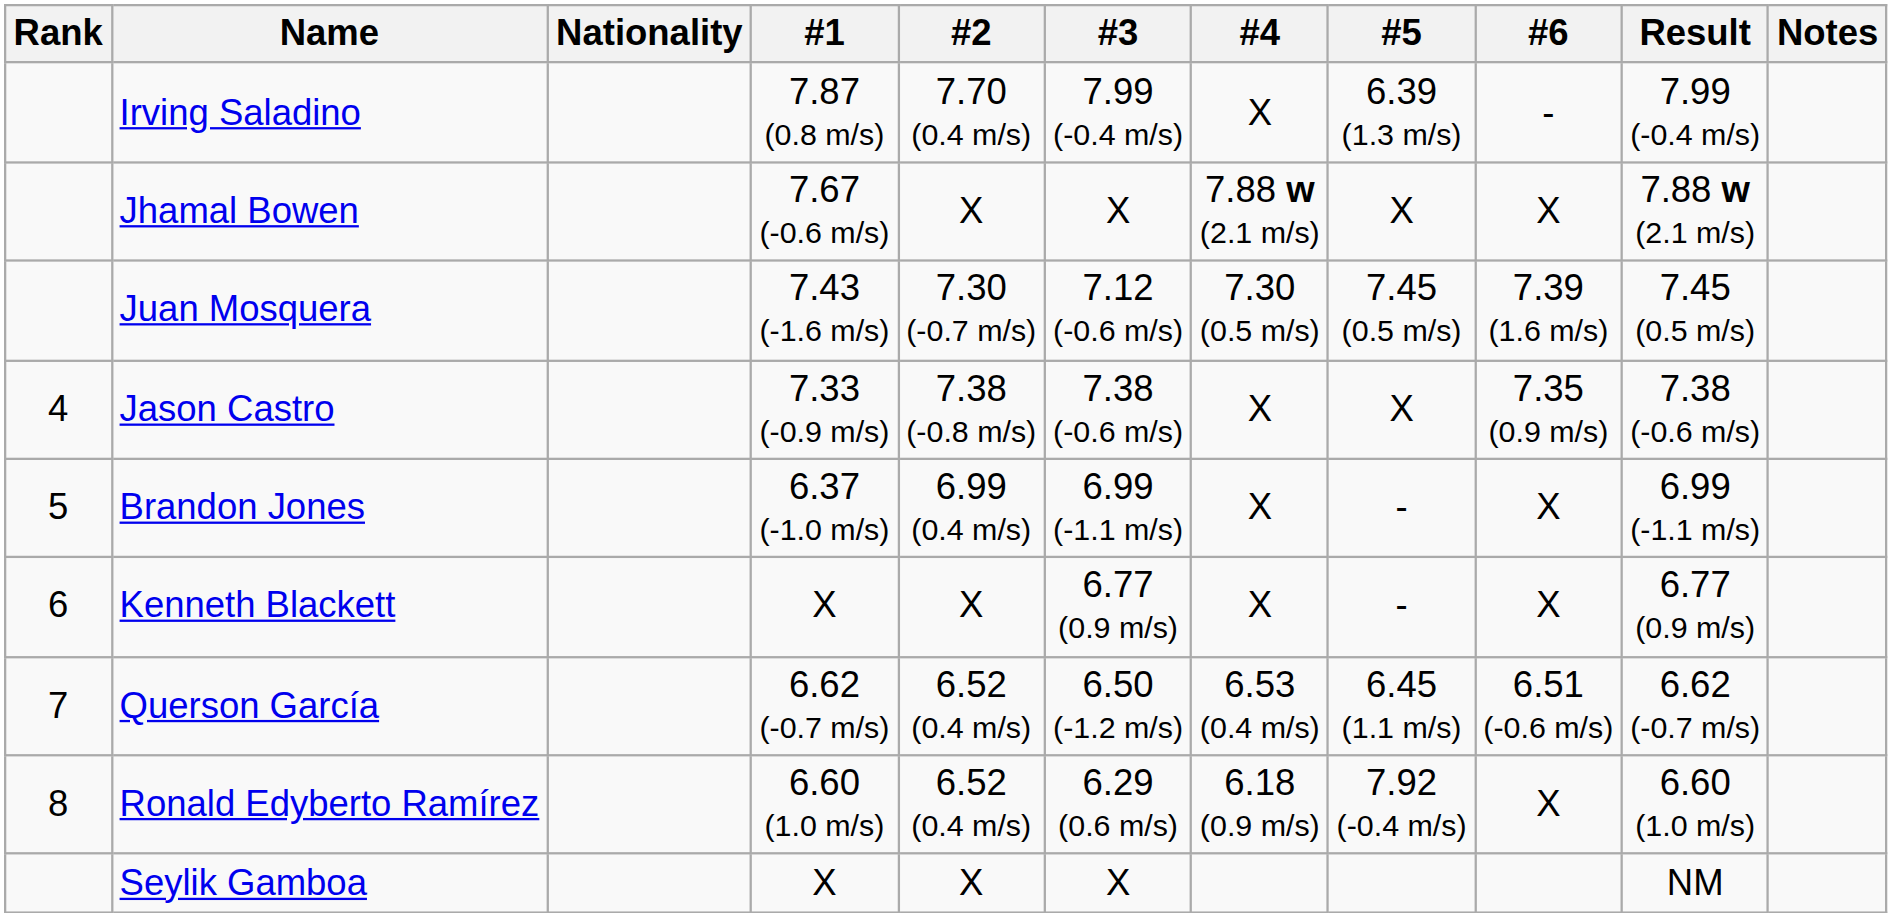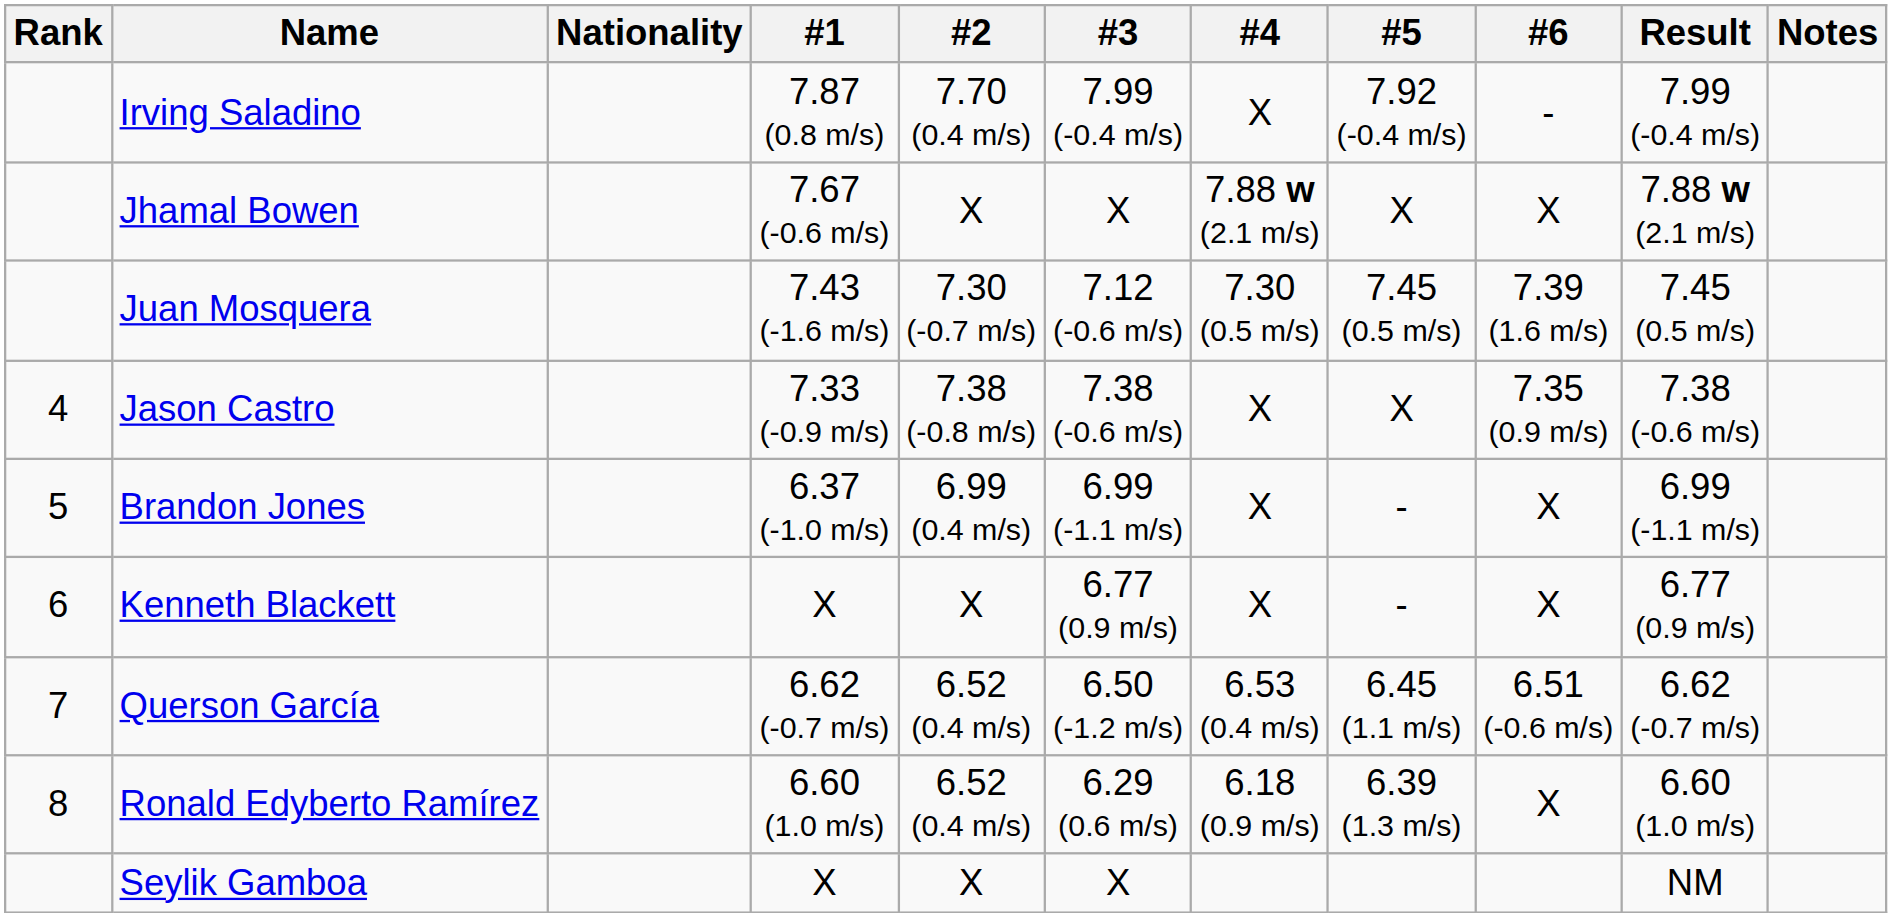 <table class="wikitable sortable" style="text-align:center">
 <tr>
 <th>Rank</th>
 <th>Name</th>
 <th>Nationality</th>
 <th>#1</th>
 <th>#2</th>
 <th>#3</th>
 <th>#4</th>
 <th>#5</th>
 <th>#6</th>
 <th>Result</th>
 <th>Notes</th>
 </tr>
 <tr>
 <td></td>
 <td align=left><a href='#'>Irving Saladino</a></td>
 <td align=left></td>
 <td>7.87<br> <small>(0.8 m/s)</small></td>
 <td>7.70<br> <small>(0.4 m/s)</small></td>
 <td>7.99<br> <small>(-0.4 m/s)</small></td>
 <td>X</td>
-<td>6.39<br> <small>(1.3 m/s)</small></td>
+<td>7.92<br> <small>(-0.4 m/s)</small></td>
 <td>-</td>
 <td>7.99<br><small>(-0.4 m/s)</small></td>
 <td></td>
 </tr>
 <tr>
 <td></td>
 <td align=left><a href='#'>Jhamal Bowen</a></td>
 <td align=left></td>
 <td>7.67<br> <small>(-0.6 m/s)</small></td>
 <td>X</td>
 <td>X</td>
 <td>7.88 <strong>w</strong><br> <small>(2.1 m/s)</small></td>
 <td>X</td>
 <td>X</td>
 <td>7.88 <strong>w</strong><br><small>(2.1 m/s)</small></td>
 <td></td>
 </tr>
 <tr>
 <td></td>
 <td align=left><a href='#'>Juan Mosquera</a></td>
 <td align=left></td>
 <td>7.43<br> <small>(-1.6 m/s)</small></td>
 <td>7.30<br> <small>(-0.7 m/s)</small></td>
 <td>7.12<br> <small>(-0.6 m/s)</small></td>
 <td>7.30<br> <small>(0.5 m/s)</small></td>
 <td>7.45<br> <small>(0.5 m/s)</small></td>
 <td>7.39<br> <small>(1.6 m/s)</small></td>
 <td>7.45<br><small>(0.5 m/s)</small></td>
 <td></td>
 </tr>
 <tr>
 <td>4</td>
 <td align=left><a href='#'>Jason Castro</a></td>
 <td align=left></td>
 <td>7.33<br> <small>(-0.9 m/s)</small></td>
 <td>7.38<br> <small>(-0.8 m/s)</small></td>
 <td>7.38<br> <small>(-0.6 m/s)</small></td>
 <td>X</td>
 <td>X</td>
 <td>7.35<br> <small>(0.9 m/s)</small></td>
 <td>7.38<br><small>(-0.6 m/s)</small></td>
 <td></td>
 </tr>
 <tr>
 <td>5</td>
 <td align=left><a href='#'>Brandon Jones</a></td>
 <td align=left></td>
 <td>6.37<br> <small>(-1.0 m/s)</small></td>
 <td>6.99<br> <small>(0.4 m/s)</small></td>
 <td>6.99<br> <small>(-1.1 m/s)</small></td>
 <td>X</td>
 <td>-</td>
 <td>X</td>
 <td>6.99<br><small>(-1.1 m/s)</small></td>
 <td></td>
 </tr>
 <tr>
 <td>6</td>
 <td align=left><a href='#'>Kenneth Blackett</a></td>
 <td align=left></td>
 <td>X</td>
 <td>X</td>
 <td>6.77<br> <small>(0.9 m/s)</small></td>
 <td>X</td>
 <td>-</td>
 <td>X</td>
 <td>6.77<br><small>(0.9 m/s)</small></td>
 <td></td>
 </tr>
 <tr>
 <td>7</td>
 <td align=left><a href='#'>Querson García</a></td>
 <td align=left></td>
 <td>6.62<br> <small>(-0.7 m/s)</small></td>
 <td>6.52<br> <small>(0.4 m/s)</small></td>
 <td>6.50<br> <small>(-1.2 m/s)</small></td>
 <td>6.53<br> <small>(0.4 m/s)</small></td>
 <td>6.45<br> <small>(1.1 m/s)</small></td>
 <td>6.51<br> <small>(-0.6 m/s)</small></td>
 <td>6.62<br><small>(-0.7 m/s)</small></td>
 <td></td>
 </tr>
 <tr>
 <td>8</td>
 <td align=left><a href='#'>Ronald Edyberto Ramírez</a></td>
 <td align=left></td>
 <td>6.60<br> <small>(1.0 m/s)</small></td>
 <td>6.52<br> <small>(0.4 m/s)</small></td>
 <td>6.29<br> <small>(0.6 m/s)</small></td>
 <td>6.18<br> <small>(0.9 m/s)</small></td>
-<td>7.92<br> <small>(-0.4 m/s)</small></td>
+<td>6.39<br> <small>(1.3 m/s)</small></td>
 <td>X</td>
 <td>6.60<br><small>(1.0 m/s)</small></td>
 <td></td>
 </tr>
 <tr>
 <td></td>
 <td align=left><a href='#'>Seylik Gamboa</a></td>
 <td align=left></td>
 <td>X</td>
 <td>X</td>
 <td>X</td>
 <td></td>
 <td></td>
 <td></td>
 <td>NM</td>
 <td></td>
 </tr>
 </table>
